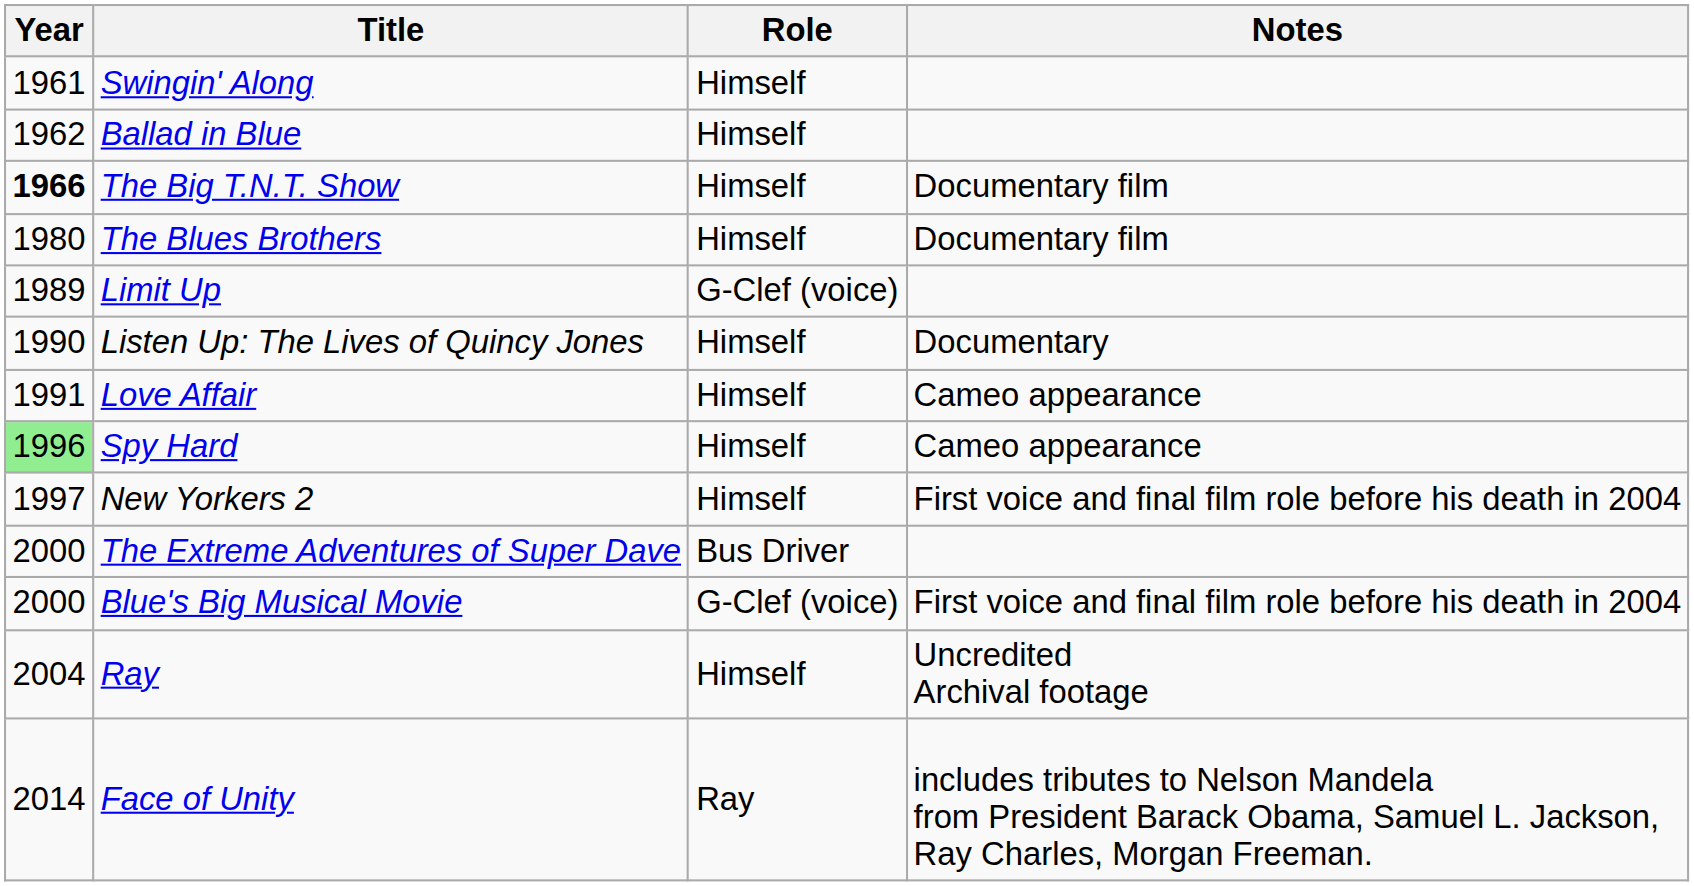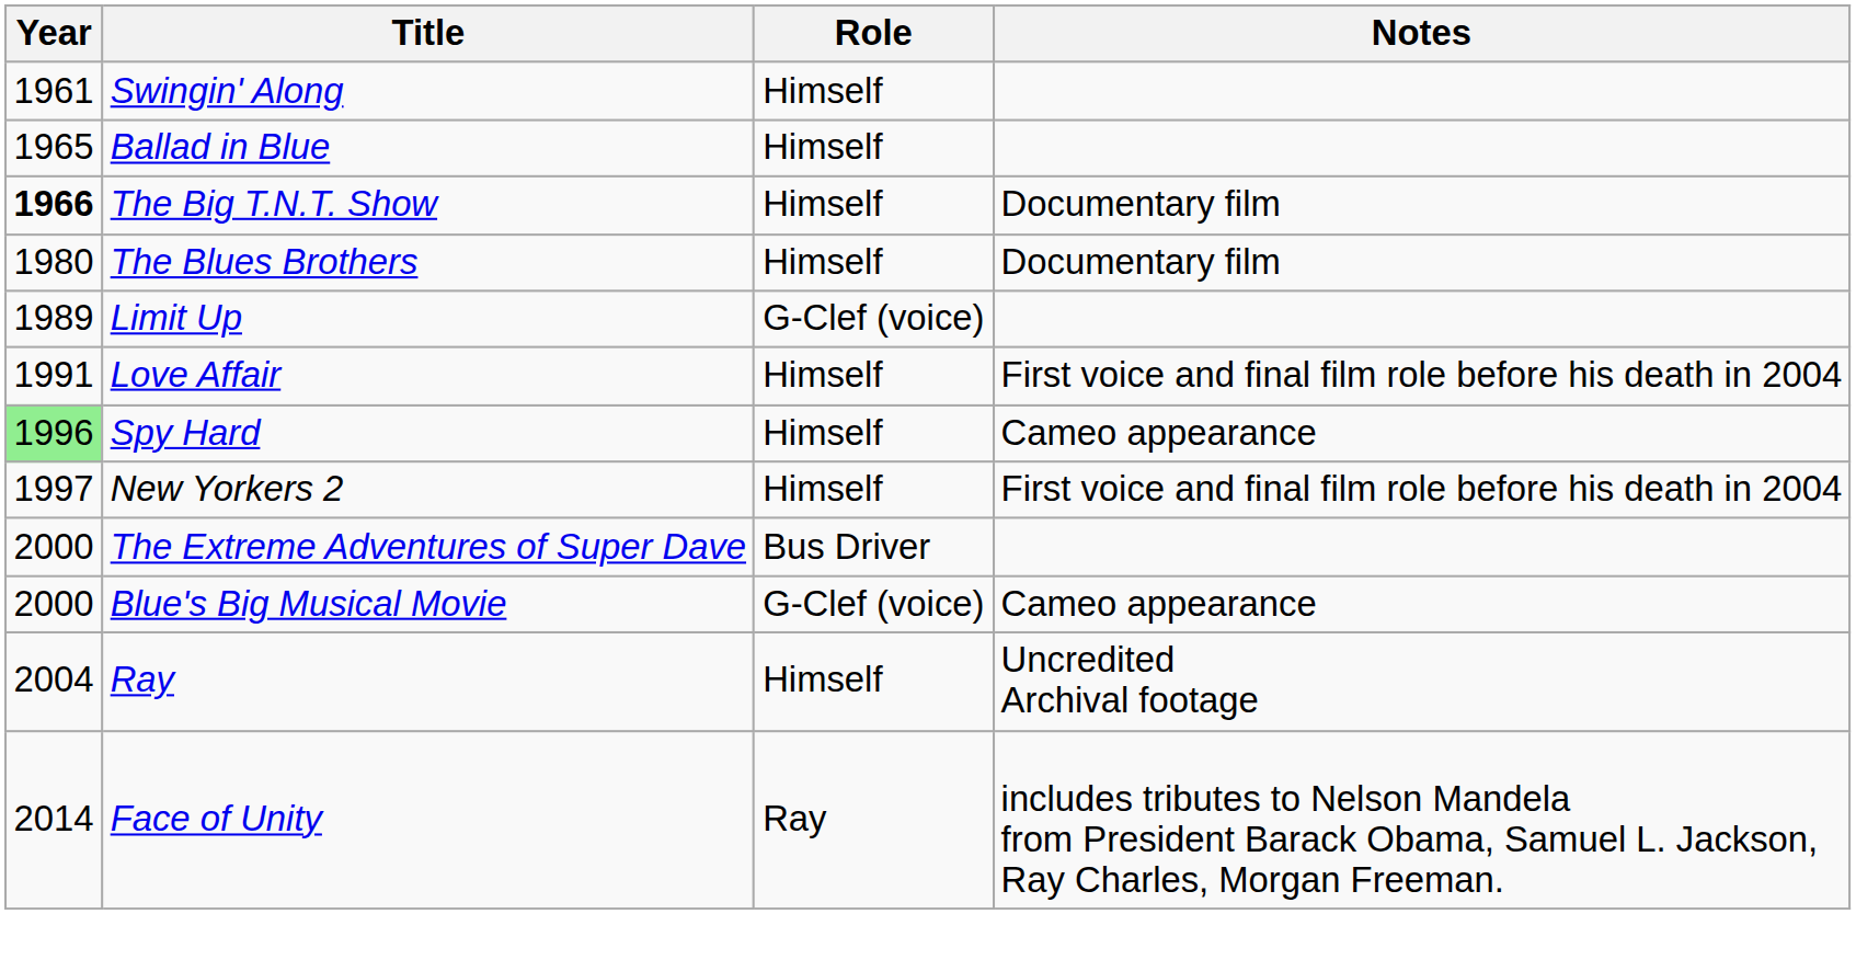 <table class="wikitable">
 <tr>
 <th>Year</th>
 <th>Title</th>
 <th>Role</th>
 <th>Notes</th>
 </tr>
 <tr>
 <td>1961</td>
 <td><em><a href='#'>Swingin' Along</a></em></td>
 <td>Himself</td>
 <td></td>
 </tr>
 <tr>
-<td>1962</td>
+<td>1965</td>
 <td><em><a href='#'>Ballad in Blue</a></em></td>
 <td>Himself</td>
 <td></td>
 </tr>
 <tr>
 <td><strong>1966</strong></td>
 <td><em><a href='#'>The Big T.N.T. Show</a></em></td>
 <td>Himself</td>
 <td>Documentary film</td>
 </tr>
 <tr>
 <td>1980</td>
 <td><em><a href='#'>The Blues Brothers</a></em></td>
 <td>Himself</td>
 <td>Documentary film</td>
 </tr>
 <tr>
 <td>1989</td>
 <td><em><a href='#'>Limit Up</a></em></td>
 <td>G-Clef (voice)</td>
 <td></td>
 </tr>
 <tr>
-<td>1990</td>
-<td><em>Listen Up: The Lives of Quincy Jones</em></td>
-<td>Himself</td>
-<td>Documentary</td>
-</tr>
-<tr>
 <td>1991</td>
 <td><em><a href='#'>Love Affair</a></em></td>
 <td>Himself</td>
-<td>Cameo appearance</td>
+<td>First voice and final film role before his death in 2004</td>
 </tr>
 <tr>
 <td style="background: lightgreen;">1996</td>
 <td><em><a href='#'>Spy Hard</a></em></td>
 <td>Himself</td>
 <td>Cameo appearance</td>
 </tr>
 <tr>
 <td>1997</td>
 <td><em>New Yorkers 2</em></td>
 <td>Himself</td>
 <td>First voice and final film role before his death in 2004</td>
 </tr>
 <tr>
 <td>2000</td>
 <td><em><a href='#'>The Extreme Adventures of Super Dave</a></em></td>
 <td>Bus Driver</td>
 <td></td>
 </tr>
 <tr>
 <td>2000</td>
 <td><em><a href='#'>Blue's Big Musical Movie</a></em></td>
 <td>G-Clef (voice)</td>
-<td>First voice and final film role before his death in 2004</td>
+<td>Cameo appearance</td>
 </tr>
 <tr>
 <td>2004</td>
 <td><em><a href='#'>Ray</a></em></td>
 <td>Himself</td>
 <td>Uncredited<br>Archival footage</td>
 </tr>
 <tr>
 <td>2014</td>
 <td><em><a href='#'>Face of Unity</a></em></td>
 <td>Ray</td>
 <td><br> includes tributes to Nelson Mandela <br> from President Barack Obama, Samuel L. Jackson, <br> Ray Charles, Morgan Freeman.</td>
 </tr>
 </table>
